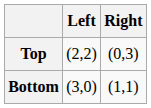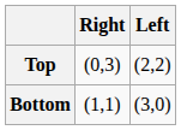 <table class="wikitable" style="text-align:center; width:100px; height:100px" border="1">
 <tr>
 <th></th>
+<th>Right</th>
 <th>Left</th>
-<th>Right</th>
 </tr>
 <tr>
 <th>Top</th>
+<td>(0,3)</td>
 <td>(2,2)</td>
-<td>(0,3)</td>
 </tr>
 <tr>
 <th>Bottom</th>
+<td>(1,1)</td>
 <td>(3,0)</td>
-<td>(1,1)</td>
 </tr>
 </table>
